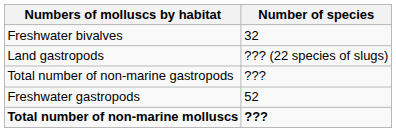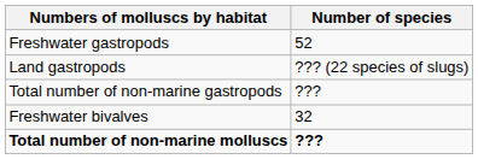 <table class="wikitable">
 <tr>
 <th>Numbers of molluscs by habitat</th>
 <th>Number of species</th>
 </tr>
 <tr>
-<td>Freshwater bivalves</td>
-<td>32</td>
+<td>Freshwater gastropods</td>
+<td>52</td>
 </tr>
 <tr>
 <td>Land gastropods</td>
 <td>??? (22 species of slugs)</td>
 </tr>
 <tr>
 <td>Total number of non-marine gastropods</td>
 <td>???</td>
 </tr>
 <tr>
-<td>Freshwater gastropods</td>
-<td>52</td>
+<td>Freshwater bivalves</td>
+<td>32</td>
 </tr>
 <tr>
 <td><strong>Total number of non-marine molluscs</strong></td>
 <td><strong>???</strong></td>
 </tr>
 </table>
